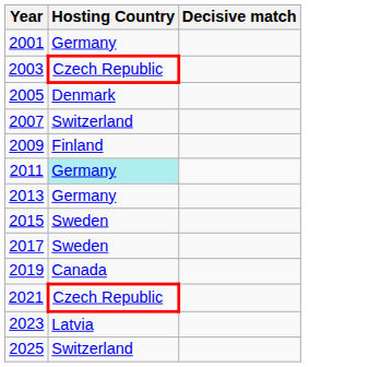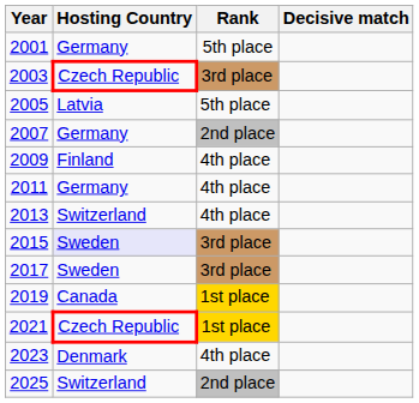 <table class="wikitable" style="text-align: center;">
 <tr>
 <th>Year</th>
 <th>Hosting Country</th>
+<th>Rank</th>
 <th>Decisive match</th>
 </tr>
 <tr>
 <td><a href='#'>2001</a></td>
 <td align=left> <a href='#'>Germany</a></td>
+<td>5th place</td>
 <td align=left></td>
 </tr>
 <tr>
 <td><a href='#'>2003</a></td>
 <td align=left style="border: 3px solid red"> <a href='#'>Czech Republic</a></td>
+<td align=left bgcolor="#c96">3rd place</td>
 <td align=left></td>
 </tr>
 <tr>
 <td><a href='#'>2005</a></td>
-<td align=left> <a href='#'>Denmark</a></td>
+<td align=left> <a href='#'>Latvia</a></td>
+<td align=left>5th place</td>
 <td align=left></td>
 </tr>
 <tr>
 <td><a href='#'>2007</a></td>
-<td align=left> <a href='#'>Switzerland</a></td>
+<td align=left> <a href='#'>Germany</a></td>
+<td align=left bgcolor=silver>2nd place</td>
 <td align=left></td>
 </tr>
 <tr>
 <td><a href='#'>2009</a></td>
 <td align=left> <a href='#'>Finland</a></td>
+<td align=left>4th place</td>
 <td align=left></td>
 </tr>
 <tr>
 <td><a href='#'>2011</a></td>
-<td align=left style="background: paleturquoise;"> <a href='#'>Germany</a></td>
+<td align=left> <a href='#'>Germany</a></td>
+<td align=left>4th place</td>
 <td align=left></td>
 </tr>
 <tr>
 <td><a href='#'>2013</a></td>
-<td align=left> <a href='#'>Germany</a></td>
+<td align=left> <a href='#'>Switzerland</a></td>
+<td align=left>4th place</td>
 <td align=left></td>
 </tr>
 <tr>
 <td><a href='#'>2015</a></td>
-<td align=left> <a href='#'>Sweden</a></td>
+<td align=left style="background: lavender;"> <a href='#'>Sweden</a></td>
+<td align=left bgcolor="#c96">3rd place</td>
 <td align=left></td>
 </tr>
 <tr>
 <td><a href='#'>2017</a></td>
 <td align=left> <a href='#'>Sweden</a></td>
+<td align=left bgcolor="#c96">3rd place</td>
 <td align=left></td>
 </tr>
 <tr>
 <td><a href='#'>2019</a></td>
 <td align=left> <a href='#'>Canada</a></td>
+<td align=left bgcolor=gold>1st place</td>
 <td align=left></td>
 </tr>
 <tr>
 <td><a href='#'>2021</a></td>
 <td align=left style="border: 3px solid red"> <a href='#'>Czech Republic</a></td>
+<td align=left bgcolor=gold>1st place</td>
 <td align=left></td>
 </tr>
 <tr>
 <td><a href='#'>2023</a></td>
-<td align=left> <a href='#'>Latvia</a></td>
+<td align=left> <a href='#'>Denmark</a></td>
+<td align=left>4th place</td>
 <td align=left></td>
 </tr>
 <tr>
 <td><a href='#'>2025</a></td>
 <td align=left> <a href='#'>Switzerland</a></td>
+<td align=left bgcolor=silver>2nd place</td>
 <td align=left></td>
 </tr>
 </table>
